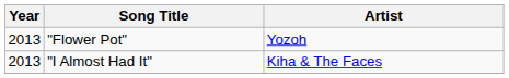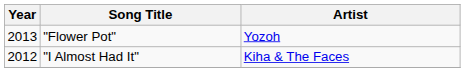 <table class="wikitable" style="width:550px">
 <tr>
 <th width=10>Year</th>
 <th>Song Title</th>
 <th>Artist</th>
 </tr>
 <tr>
 <td>2013</td>
 <td>"Flower Pot" </td>
 <td><a href='#'>Yozoh</a></td>
 </tr>
 <tr>
-<td>2013</td>
+<td>2012</td>
 <td>"I Almost Had It" </td>
 <td><a href='#'>Kiha & The Faces</a></td>
 </tr>
 <tr>
 </tr>
 </table>
